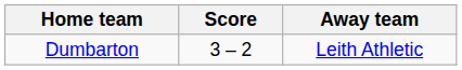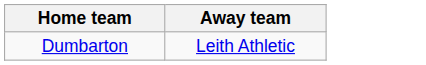 <table class="wikitable" style="text-align: center">
 <tr>
 <th width=140>Home team</th>
-<th width=80>Score</th>
 <th width=140>Away team</th>
 </tr>
 <tr>
 <td><a href='#'>Dumbarton</a></td>
-<td>3 – 2</td>
 <td><a href='#'>Leith Athletic</a></td>
 </tr>
 </table>
